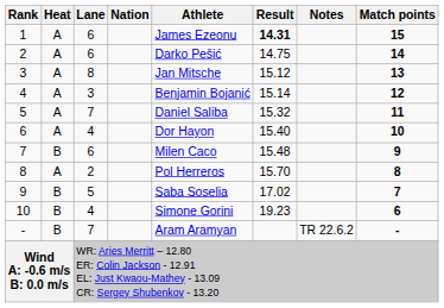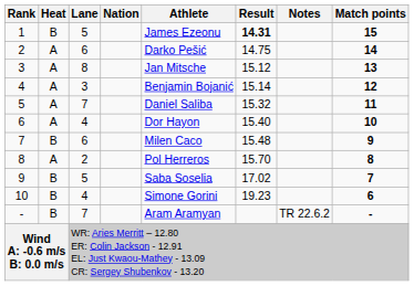 <table class="wikitable sortable" style="text-align:left;">
 <tr>
 <th>Rank</th>
 <th>Heat</th>
 <th>Lane</th>
 <th>Nation</th>
 <th>Athlete</th>
 <th>Result</th>
 <th>Notes</th>
 <th>Match points</th>
 </tr>
 <tr>
 <td align=center>1</td>
-<td align=center>A</td>
-<td align=center>6</td>
+<td align=center>B</td>
+<td align=center>5</td>
 <td></td>
 <td><a href='#'>James Ezeonu</a></td>
 <td align=center><strong>14.31</strong></td>
 <td></td>
 <td align=center><strong>15</strong></td>
 </tr>
 <tr>
 <td align=center>2</td>
 <td align=center>A</td>
 <td align=center>6</td>
 <td></td>
 <td><a href='#'>Darko Pešić</a></td>
 <td align=center>14.75</td>
 <td></td>
 <td align=center><strong>14</strong></td>
 </tr>
 <tr>
 <td align=center>3</td>
 <td align=center>A</td>
 <td align=center>8</td>
 <td></td>
 <td><a href='#'>Jan Mitsche</a></td>
 <td align=center>15.12</td>
 <td align=center></td>
 <td align=center><strong>13</strong></td>
 </tr>
 <tr>
 <td align=center>4</td>
 <td align=center>A</td>
 <td align=center>3</td>
 <td></td>
 <td><a href='#'>Benjamin Bojanić</a></td>
 <td align=center>15.14</td>
 <td align=center></td>
 <td align=center><strong>12</strong></td>
 </tr>
 <tr>
 <td align=center>5</td>
 <td align=center>A</td>
 <td align=center>7</td>
 <td></td>
 <td><a href='#'>Daniel Saliba</a></td>
 <td align=center>15.32</td>
 <td></td>
 <td align=center><strong>11</strong></td>
 </tr>
 <tr>
 <td align=center>6</td>
 <td align=center>A</td>
 <td align=center>4</td>
 <td></td>
 <td><a href='#'>Dor Hayon</a></td>
 <td align=center>15.40</td>
 <td></td>
 <td align=center><strong>10</strong></td>
 </tr>
 <tr>
 <td align=center>7</td>
 <td align=center>B</td>
 <td align=center>6</td>
 <td></td>
 <td><a href='#'>Milen Caco</a></td>
 <td align=center>15.48</td>
 <td align=center></td>
 <td align=center><strong>9</strong></td>
 </tr>
 <tr>
 <td align=center>8</td>
 <td align=center>A</td>
 <td align=center>2</td>
 <td></td>
 <td><a href='#'>Pol Herreros</a></td>
 <td align=center>15.70</td>
 <td align=center></td>
 <td align=center><strong>8</strong></td>
 </tr>
 <tr>
 <td align=center>9</td>
 <td align=center>B</td>
 <td align=center>5</td>
 <td></td>
 <td><a href='#'>Saba Soselia</a></td>
 <td align=center>17.02</td>
 <td align=center></td>
 <td align=center><strong>7</strong></td>
 </tr>
 <tr>
 <td align=center>10</td>
 <td align=center>B</td>
 <td align=center>4</td>
 <td></td>
 <td><a href='#'>Simone Gorini</a></td>
 <td align=center>19.23</td>
 <td align=center></td>
 <td align=center><strong>6</strong></td>
 </tr>
 <tr>
 <td align=center>-</td>
 <td align=center>B</td>
 <td align=center>7</td>
 <td></td>
 <td><a href='#'>Aram Aramyan</a></td>
 <td align=center></td>
 <td align=center>TR 22.6.2</td>
 <td align=center><strong>-</strong></td>
 </tr>
 <tr>
 <th colspan=2 align="left">Wind<br>A: -0.6 m/s<br>B: 0.0 m/s</th>
 <td colspan="6" bgcolor="#cccccc"><small>WR:  <a href='#'>Aries Merritt</a> – 12.80<br>ER:  <a href='#'>Colin Jackson</a> - 12.91<br></small><small>EL:  <a href='#'>Just Kwaou-Mathey</a> - 13.09<br>CR:  <a href='#'>Sergey Shubenkov</a> - 13.20</small></td>
 </tr>
 </table>
